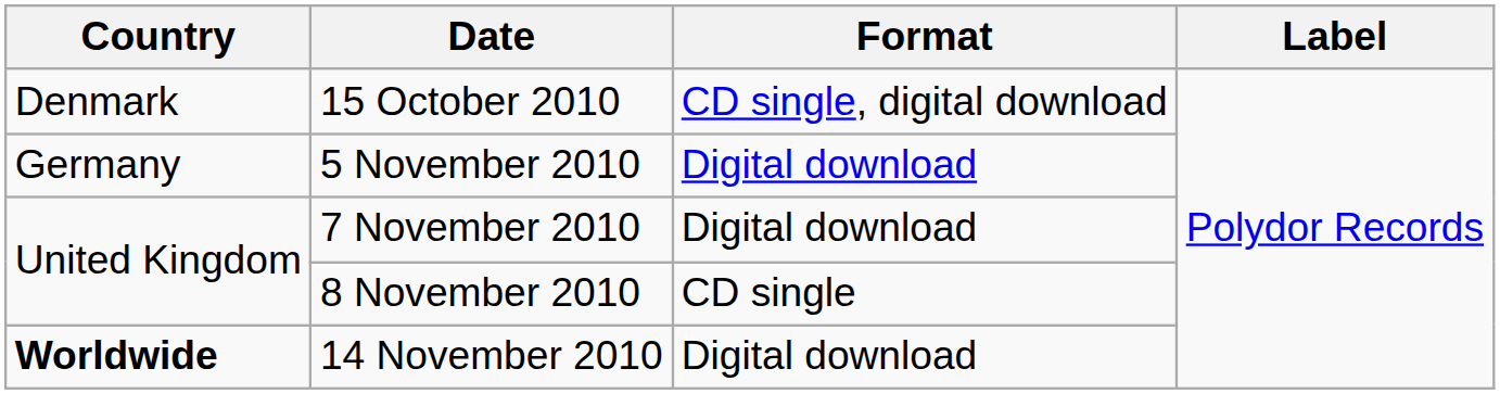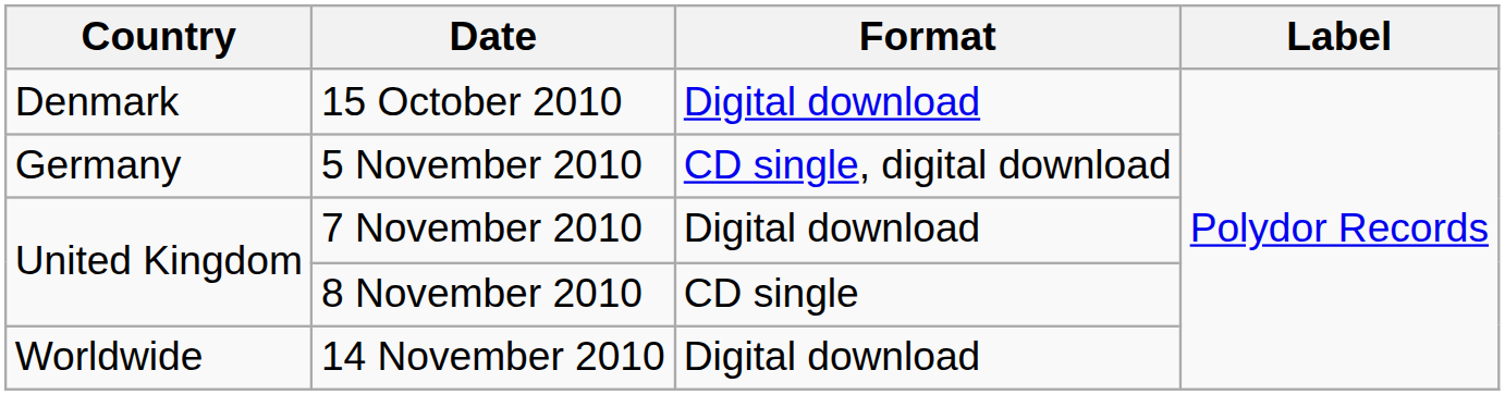 <table class="wikitable">
 <tr>
 <th>Country</th>
 <th>Date</th>
 <th>Format</th>
 <th>Label</th>
 </tr>
 <tr>
 <td>Denmark</td>
 <td>15 October 2010</td>
-<td><a href='#'>CD single</a>, digital download</td>
+<td><a href='#'>Digital download</a></td>
 <td rowspan="5"><a href='#'>Polydor Records</a></td>
 </tr>
 <tr>
 <td>Germany</td>
 <td>5 November 2010</td>
-<td><a href='#'>Digital download</a></td>
+<td><a href='#'>CD single</a>, digital download</td>
 </tr>
 <tr>
 <td rowspan="2">United Kingdom</td>
 <td>7 November 2010</td>
 <td>Digital download</td>
 </tr>
 <tr>
 <td>8 November 2010</td>
 <td>CD single</td>
 </tr>
 <tr>
-<td><strong>Worldwide</strong></td>
+<td>Worldwide</td>
 <td>14 November 2010</td>
 <td>Digital download</td>
 </tr>
 </table>
